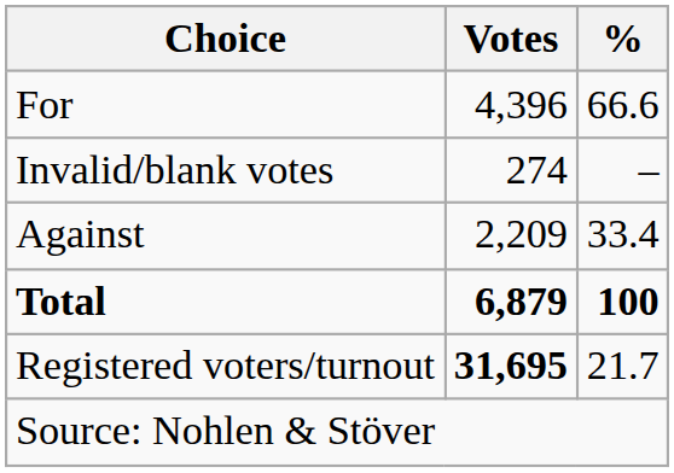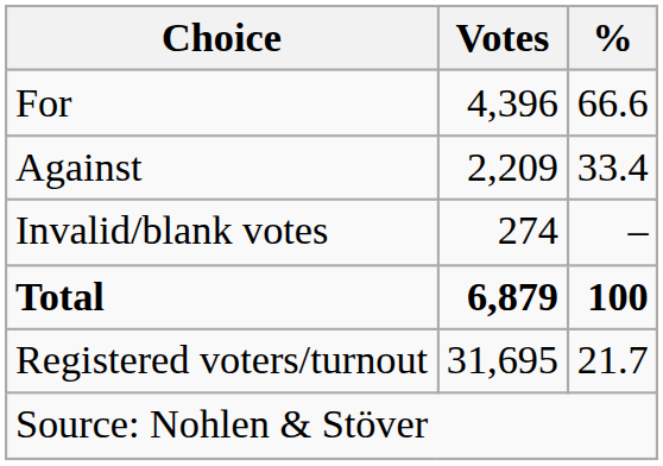 <table class=wikitable style=text-align:right>
 <tr>
 <th>Choice</th>
 <th>Votes</th>
 <th>%</th>
 </tr>
 <tr>
 <td align=left>For</td>
 <td>4,396</td>
 <td>66.6</td>
 </tr>
 <tr>
+<td align=left>Against</td>
+<td>2,209</td>
+<td>33.4</td>
+</tr>
+<tr>
 <td align=left>Invalid/blank votes</td>
 <td>274</td>
 <td>–</td>
-</tr>
-<tr>
-<td align=left>Against</td>
-<td>2,209</td>
-<td>33.4</td>
 </tr>
 <tr>
 <td align=left><strong>Total</strong></td>
 <td><strong>6,879</strong></td>
 <td><strong>100</strong></td>
 </tr>
 <tr>
 <td align=left>Registered voters/turnout</td>
-<td><strong>31,695</strong></td>
+<td>31,695</td>
 <td>21.7</td>
 </tr>
 <tr>
 <td align=left colspan=3>Source: Nohlen & Stöver</td>
 </tr>
 </table>
